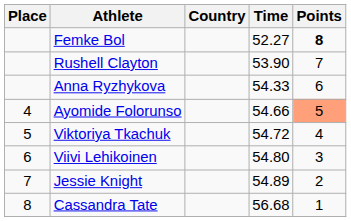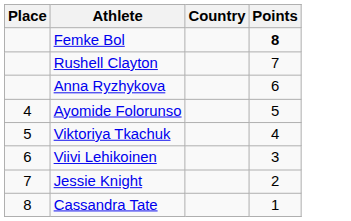 <table class="wikitable">
 <tr>
 <th>Place</th>
 <th>Athlete</th>
 <th>Country</th>
-<th>Time</th>
 <th>Points</th>
 </tr>
 <tr>
 <td align=center></td>
 <td><a href='#'>Femke Bol</a></td>
 <td></td>
-<td>52.27</td>
 <td align=center><strong>8</strong></td>
 </tr>
 <tr>
 <td align=center></td>
 <td><a href='#'>Rushell Clayton</a></td>
 <td></td>
-<td>53.90</td>
 <td align=center>7</td>
 </tr>
 <tr>
 <td align=center></td>
 <td><a href='#'>Anna Ryzhykova</a></td>
 <td></td>
-<td>54.33</td>
 <td align=center>6</td>
 </tr>
 <tr>
 <td align=center>4</td>
 <td><a href='#'>Ayomide Folorunso</a></td>
 <td></td>
-<td>54.66</td>
-<td align=center style="background: lightsalmon;">5</td>
+<td align=center>5</td>
 </tr>
 <tr>
 <td align=center>5</td>
 <td><a href='#'>Viktoriya Tkachuk</a></td>
 <td></td>
-<td>54.72</td>
 <td align=center>4</td>
 </tr>
 <tr>
 <td align=center>6</td>
 <td><a href='#'>Viivi Lehikoinen</a></td>
 <td></td>
-<td>54.80</td>
 <td align=center>3</td>
 </tr>
 <tr>
 <td align=center>7</td>
 <td><a href='#'>Jessie Knight</a></td>
 <td></td>
-<td>54.89</td>
 <td align=center>2</td>
 </tr>
 <tr>
 <td align=center>8</td>
 <td><a href='#'>Cassandra Tate</a></td>
 <td></td>
-<td>56.68</td>
 <td align=center>1</td>
 </tr>
 </table>
